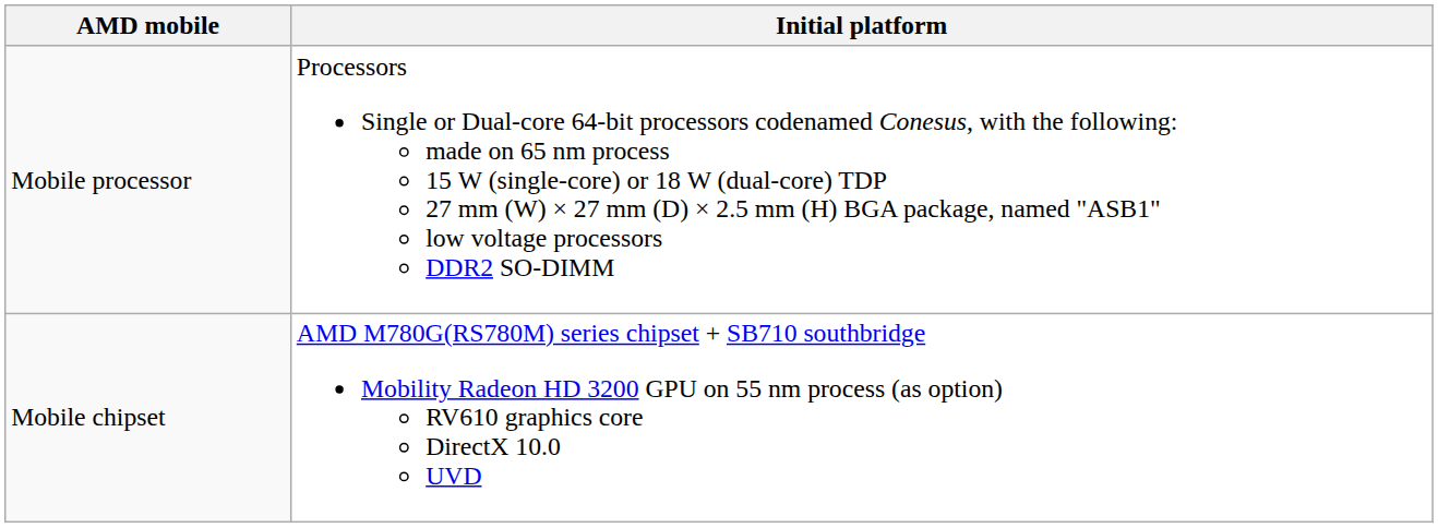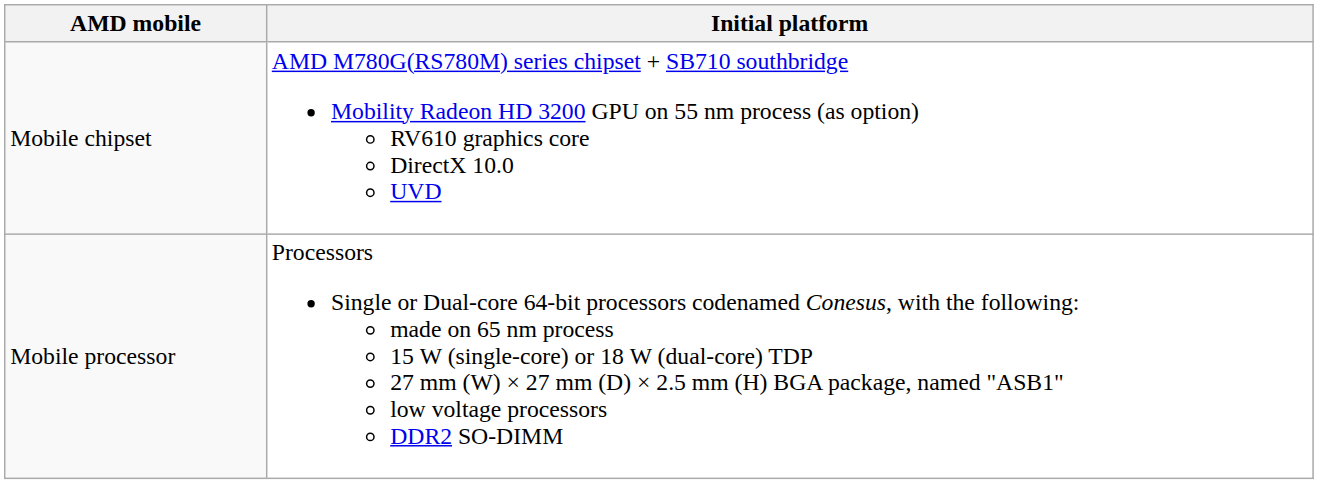 <table class="wikitable" style="width:70%;">
 <tr>
 <th style="width:20%;">AMD mobile</th>
 <th>Initial platform</th>
 </tr>
 <tr>
+<td>Mobile chipset</td>
+<td style="background:white"><a href='#'>AMD M780G(RS780M) series chipset</a> + <a href='#'>SB710 southbridge</a><br><ul><li><a href='#'>Mobility Radeon HD 3200</a> GPU on 55 nm process (as option)<ul><li>RV610 graphics core</li><li>DirectX 10.0</li><li><a href='#'>UVD</a></li></ul></li></ul></td>
+</tr>
+<tr>
 <td>Mobile processor</td>
 <td style="background:white">Processors<br><ul><li>Single or Dual-core 64-bit processors codenamed <em>Conesus</em>, with the following:<ul><li>made on 65 nm process</li><li>15 W (single-core) or 18 W (dual-core) TDP</li><li>27 mm (W) × 27 mm (D) × 2.5 mm (H) BGA package, named "ASB1"</li><li>low voltage processors</li><li><a href='#'>DDR2</a> SO-DIMM</li></ul></li></ul></td>
 </tr>
-<tr>
-<td>Mobile chipset</td>
-<td style="background:white"><a href='#'>AMD M780G(RS780M) series chipset</a> + <a href='#'>SB710 southbridge</a><br><ul><li><a href='#'>Mobility Radeon HD 3200</a> GPU on 55 nm process (as option)<ul><li>RV610 graphics core</li><li>DirectX 10.0</li><li><a href='#'>UVD</a></li></ul></li></ul></td>
-</tr>
 </table>
